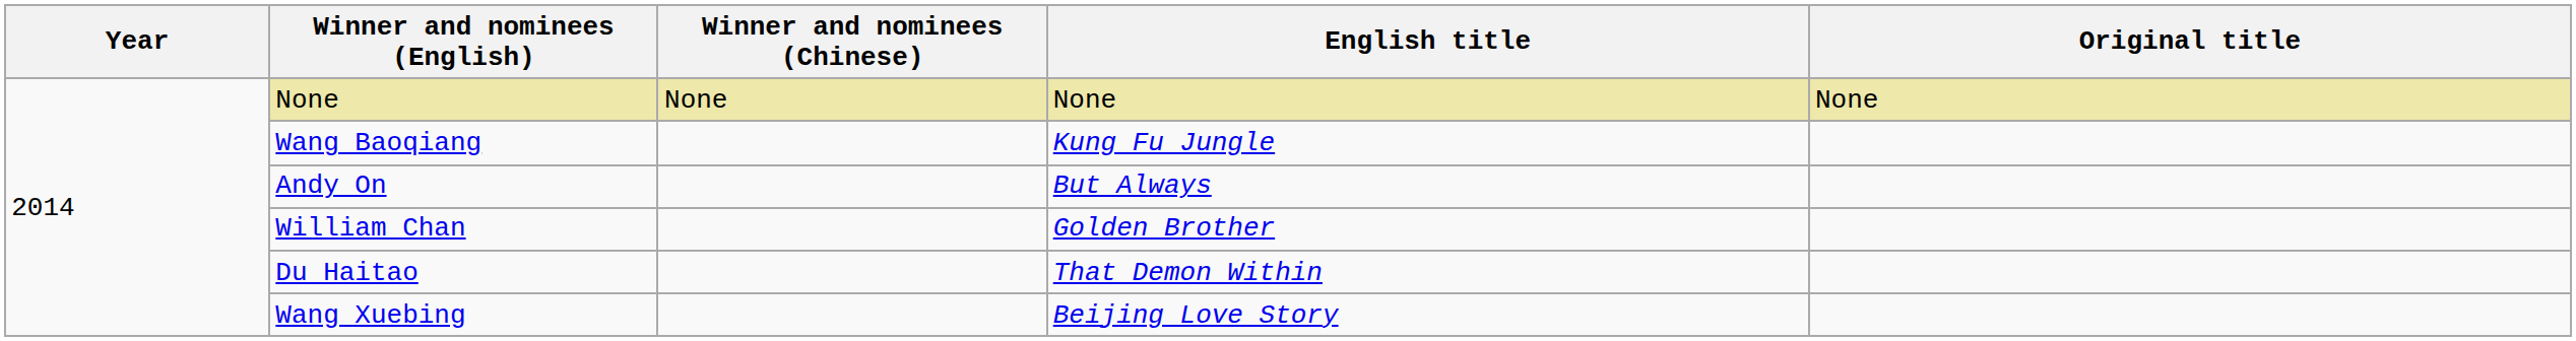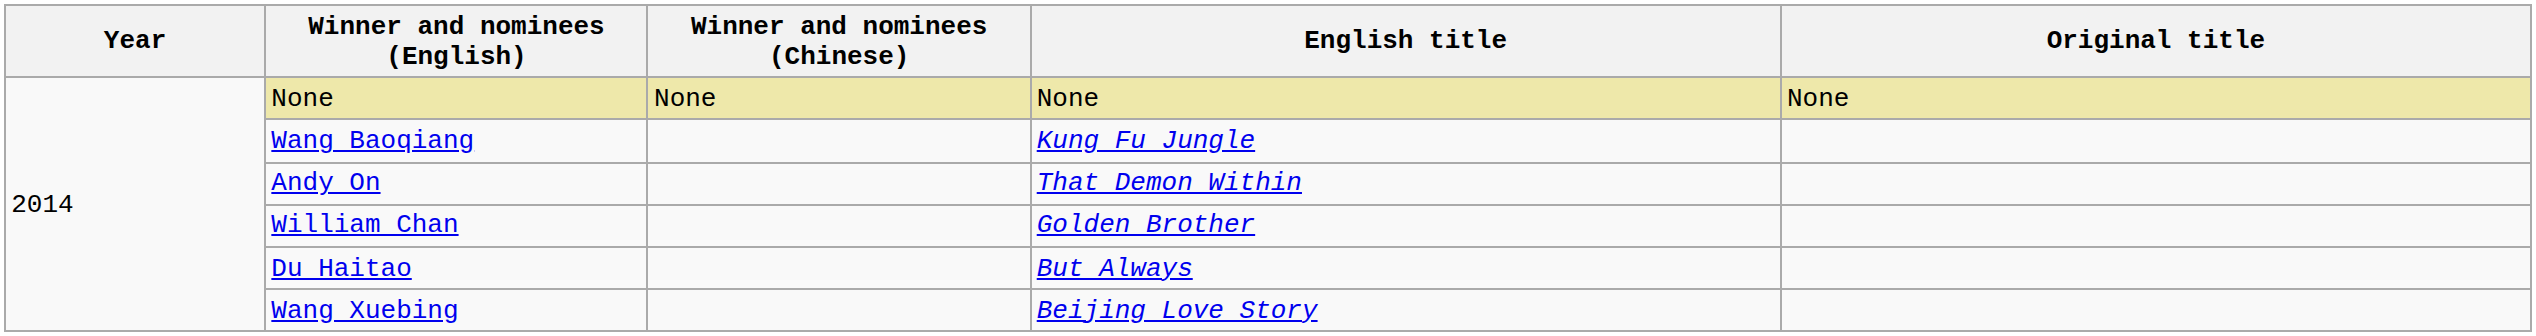 <table class="wikitable" style="width:100%;">
 <tr style="background:#bebebe">
 <th width="100"><strong>Year</strong></th>
 <th width="150"><strong>Winner and nominees<br>(English)</strong></th>
 <th width="150"><strong>Winner and nominees<br>(Chinese)</strong></th>
 <th width="300"><strong>English title</strong></th>
 <th width="300"><strong>Original title</strong></th>
 </tr>
 <tr>
 <td rowspan="6">2014</td>
 <td style="background:#EEE8AA;">None</td>
 <td style="background:#EEE8AA;">None</td>
 <td style="background:#EEE8AA;">None</td>
 <td style="background:#EEE8AA;">None</td>
 </tr>
 <tr>
 <td><a href='#'>Wang Baoqiang</a></td>
 <td></td>
 <td><em><a href='#'>Kung Fu Jungle</a></em></td>
 <td></td>
 </tr>
 <tr>
 <td><a href='#'>Andy On</a></td>
 <td></td>
-<td><em><a href='#'>But Always</a></em></td>
+<td><em><a href='#'>That Demon Within</a></em></td>
 <td></td>
 </tr>
 <tr>
 <td><a href='#'>William Chan</a></td>
 <td></td>
 <td><em><a href='#'>Golden Brother</a></em></td>
 <td></td>
 </tr>
 <tr>
 <td><a href='#'>Du Haitao</a></td>
 <td></td>
-<td><em><a href='#'>That Demon Within</a></em></td>
+<td><em><a href='#'>But Always</a></em></td>
 <td></td>
 </tr>
 <tr>
 <td><a href='#'>Wang Xuebing</a></td>
 <td></td>
 <td><em><a href='#'>Beijing Love Story</a></em></td>
 <td></td>
 </tr>
 </table>
